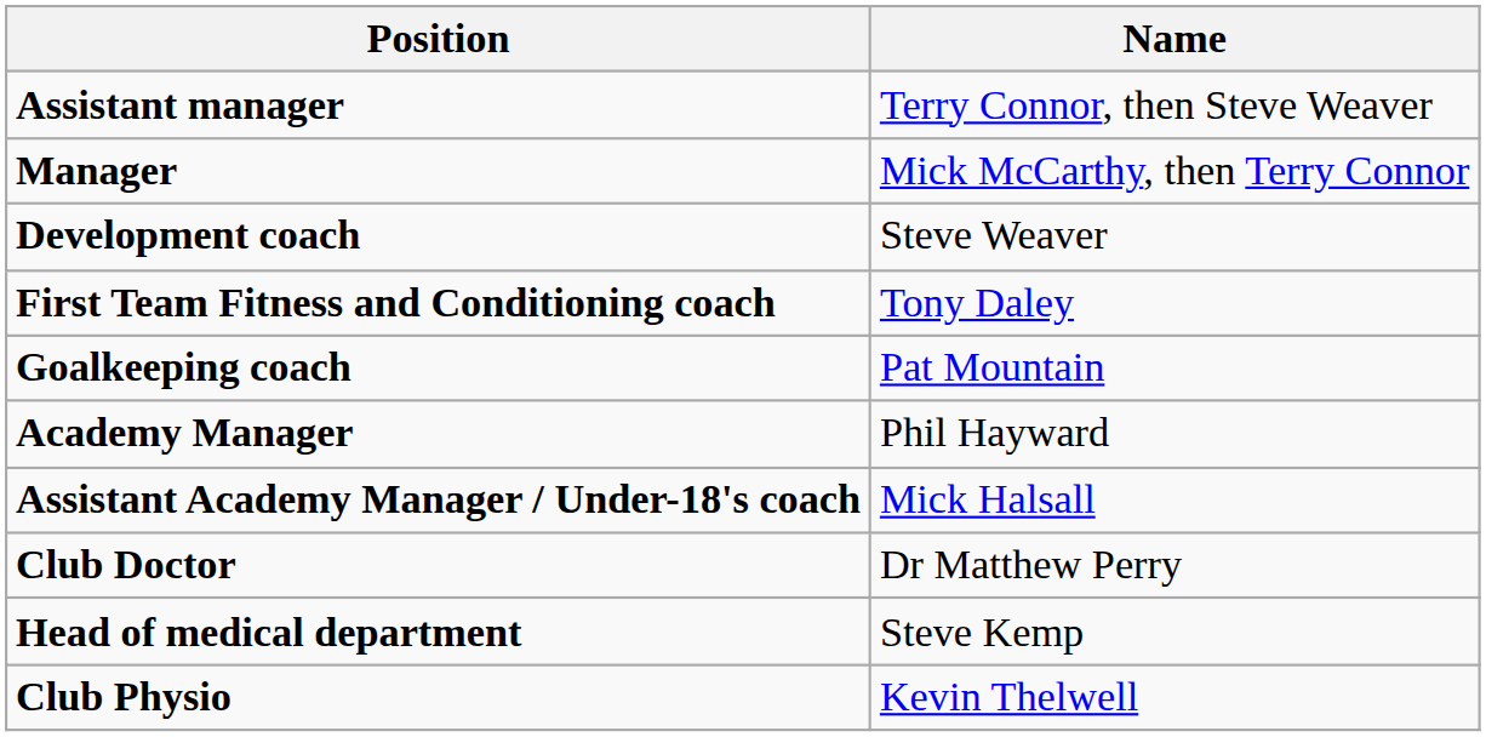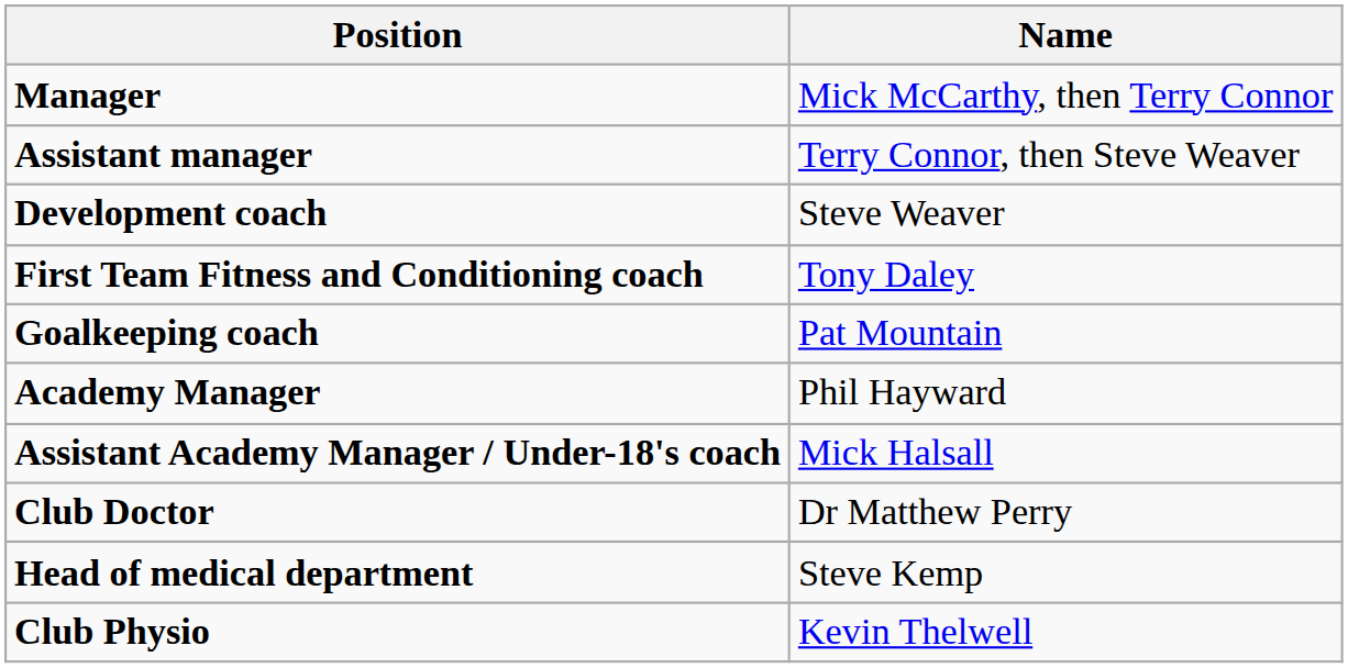 <table class="wikitable">
 <tr>
 <th>Position</th>
 <th>Name</th>
 </tr>
 <tr>
+<td><strong>Manager</strong></td>
+<td><a href='#'>Mick McCarthy</a>, then <a href='#'>Terry Connor</a></td>
+</tr>
+<tr>
 <td><strong>Assistant manager</strong></td>
 <td><a href='#'>Terry Connor</a>, then Steve Weaver</td>
-</tr>
-<tr>
-<td><strong>Manager</strong></td>
-<td><a href='#'>Mick McCarthy</a>, then <a href='#'>Terry Connor</a></td>
 </tr>
 <tr>
 <td><strong>Development coach</strong></td>
 <td>Steve Weaver</td>
 </tr>
 <tr>
 <td><strong>First Team Fitness and Conditioning coach</strong></td>
 <td><a href='#'>Tony Daley</a></td>
 </tr>
 <tr>
 <td><strong>Goalkeeping coach</strong></td>
 <td><a href='#'>Pat Mountain</a></td>
 </tr>
 <tr>
 <td><strong>Academy Manager</strong></td>
 <td>Phil Hayward</td>
 </tr>
 <tr>
 <td><strong>Assistant Academy Manager / Under-18's coach</strong></td>
 <td><a href='#'>Mick Halsall</a></td>
 </tr>
 <tr>
 <td><strong>Club Doctor</strong></td>
 <td>Dr Matthew Perry</td>
 </tr>
 <tr>
 <td><strong>Head of medical department</strong></td>
 <td>Steve Kemp</td>
 </tr>
 <tr>
 <td><strong>Club Physio</strong></td>
 <td><a href='#'>Kevin Thelwell</a></td>
 </tr>
 </table>
